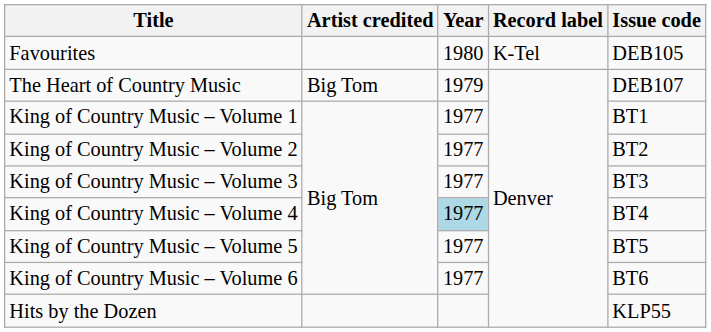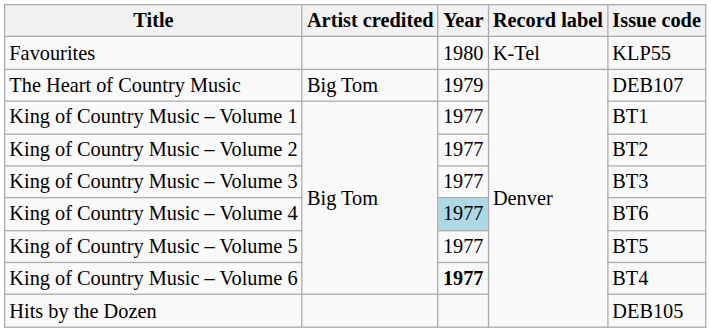 <table class="wikitable">
 <tr>
 <th>Title</th>
 <th>Artist credited</th>
 <th>Year</th>
 <th>Record label</th>
 <th>Issue code</th>
 </tr>
 <tr>
 <td>Favourites</td>
 <td></td>
 <td>1980</td>
 <td>K-Tel</td>
-<td>DEB105</td>
+<td>KLP55</td>
 </tr>
 <tr>
 <td>The Heart of Country Music</td>
 <td>Big Tom</td>
 <td>1979</td>
 <td rowspan="8">Denver</td>
 <td>DEB107</td>
 </tr>
 <tr>
 <td>King of Country Music – Volume 1</td>
 <td rowspan="6">Big Tom</td>
 <td>1977</td>
 <td>BT1</td>
 </tr>
 <tr>
 <td>King of Country Music – Volume 2</td>
 <td>1977</td>
 <td>BT2</td>
 </tr>
 <tr>
 <td>King of Country Music – Volume 3</td>
 <td>1977</td>
 <td>BT3</td>
 </tr>
 <tr>
 <td>King of Country Music – Volume 4</td>
 <td style="background: lightblue;">1977</td>
-<td>BT4</td>
+<td>BT6</td>
 </tr>
 <tr>
 <td>King of Country Music – Volume 5</td>
 <td>1977</td>
 <td>BT5</td>
 </tr>
 <tr>
 <td>King of Country Music – Volume 6</td>
-<td>1977</td>
-<td>BT6</td>
+<td><strong>1977</strong></td>
+<td>BT4</td>
 </tr>
 <tr>
 <td>Hits by the Dozen</td>
 <td></td>
 <td></td>
-<td>KLP55</td>
+<td>DEB105</td>
 </tr>
 </table>
